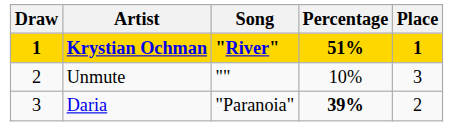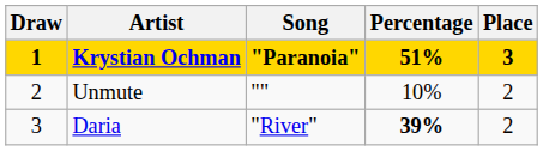 <table class="sortable wikitable" style="margin: 1em auto 1em auto; text-align:center">
 <tr>
 <th>Draw</th>
 <th>Artist</th>
 <th>Song</th>
 <th>Percentage</th>
 <th>Place</th>
 </tr>
 <tr style="font-weight:bold; background:gold;">
 <td>1</td>
 <td align="left"><a href='#'>Krystian Ochman</a></td>
-<td align="left">"<a href='#'>River</a>"</td>
+<td align="left">"Paranoia"</td>
 <td>51%</td>
-<td>1</td>
+<td>3</td>
 </tr>
 <tr>
 <td>2</td>
 <td align="left">Unmute</td>
 <td align="left">""</td>
 <td>10%</td>
-<td>3</td>
+<td>2</td>
 </tr>
 <tr>
 <td>3</td>
 <td align="left"><a href='#'> Daria</a></td>
-<td align="left">"Paranoia"</td>
+<td align="left">"<a href='#'>River</a>"</td>
 <td><strong>39%</strong></td>
 <td>2</td>
 </tr>
 </table>
